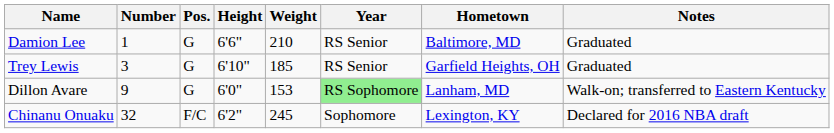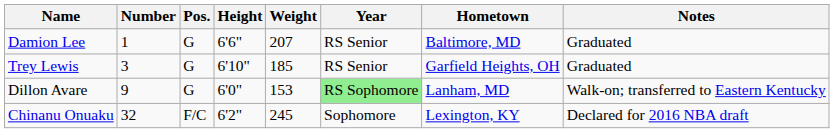 <table class="wikitable sortable" border="1">
 <tr>
 <th>Name</th>
 <th>Number</th>
 <th>Pos.</th>
 <th>Height</th>
 <th>Weight</th>
 <th>Year</th>
 <th>Hometown</th>
 <th class="unsortable">Notes</th>
 </tr>
 <tr>
 <td><a href='#'>Damion Lee</a></td>
 <td>1</td>
 <td>G</td>
 <td>6'6"</td>
-<td>210</td>
+<td>207</td>
 <td>RS Senior</td>
 <td><a href='#'>Baltimore, MD</a></td>
 <td>Graduated</td>
 </tr>
 <tr>
 <td><a href='#'>Trey Lewis</a></td>
 <td>3</td>
 <td>G</td>
 <td>6'10"</td>
 <td>185</td>
 <td>RS Senior</td>
 <td><a href='#'>Garfield Heights, OH</a></td>
 <td>Graduated</td>
 </tr>
 <tr>
 <td>Dillon Avare</td>
 <td>9</td>
 <td>G</td>
 <td>6'0"</td>
 <td>153</td>
 <td style="background: lightgreen;">RS Sophomore</td>
 <td><a href='#'>Lanham, MD</a></td>
 <td>Walk-on; transferred to <a href='#'>Eastern Kentucky</a></td>
 </tr>
 <tr>
 <td><a href='#'>Chinanu Onuaku</a></td>
 <td>32</td>
 <td>F/C</td>
 <td>6'2"</td>
 <td>245</td>
 <td>Sophomore</td>
 <td><a href='#'>Lexington, KY</a></td>
 <td>Declared for <a href='#'>2016 NBA draft</a></td>
 </tr>
 </table>
